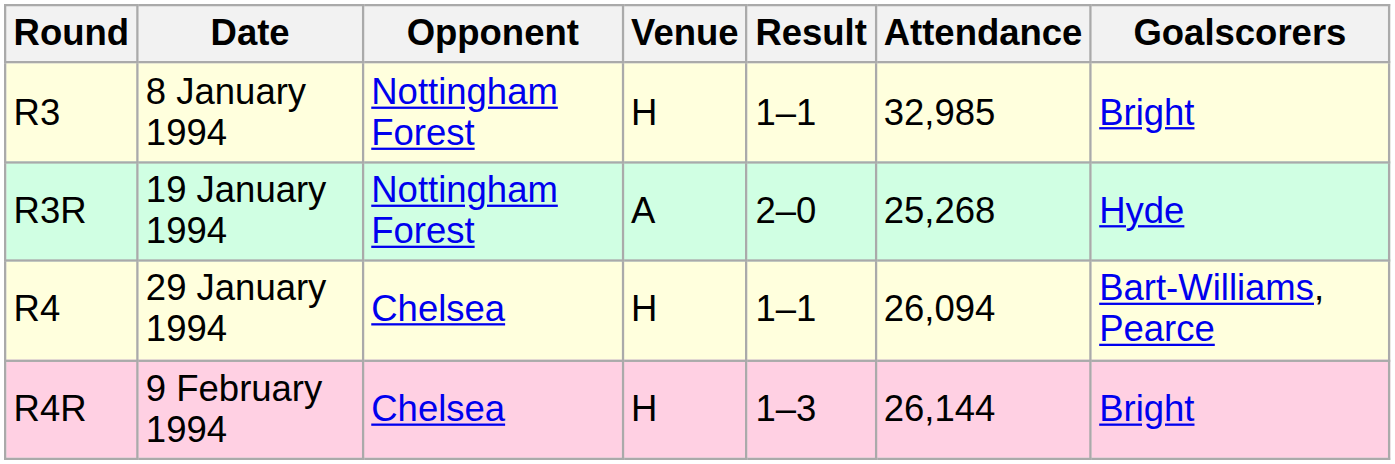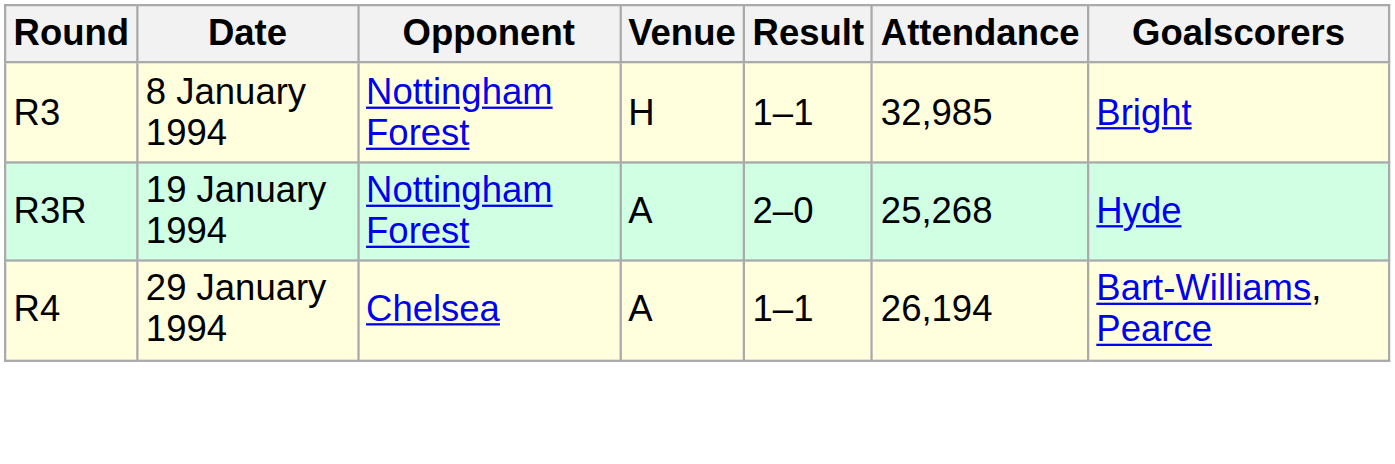 <table class="wikitable">
 <tr>
 <th>Round</th>
 <th>Date</th>
 <th>Opponent</th>
 <th>Venue</th>
 <th>Result</th>
 <th>Attendance</th>
 <th>Goalscorers</th>
 </tr>
 <tr style="background-color: #ffffdd;">
 <td>R3</td>
 <td>8 January 1994</td>
 <td><a href='#'>Nottingham Forest</a></td>
 <td>H</td>
 <td>1–1</td>
 <td>32,985</td>
 <td><a href='#'>Bright</a></td>
 </tr>
 <tr style="background-color: #d0ffe3;">
 <td>R3R</td>
 <td>19 January 1994</td>
 <td><a href='#'>Nottingham Forest</a></td>
 <td>A</td>
 <td>2–0</td>
 <td>25,268</td>
 <td><a href='#'>Hyde</a></td>
 </tr>
 <tr style="background-color: #ffffdd;">
 <td>R4</td>
 <td>29 January 1994</td>
 <td><a href='#'>Chelsea</a></td>
-<td>H</td>
+<td>A</td>
 <td>1–1</td>
-<td>26,094</td>
+<td>26,194</td>
 <td><a href='#'>Bart-Williams</a>, <a href='#'>Pearce</a></td>
 </tr>
-<tr style="background-color: #ffd0e3;">
-<td>R4R</td>
-<td>9 February 1994</td>
-<td><a href='#'>Chelsea</a></td>
-<td>H</td>
-<td>1–3 </td>
-<td>26,144</td>
-<td><a href='#'>Bright</a></td>
-</tr>
 </table>
